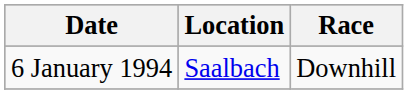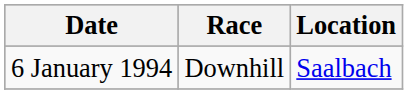 <table class="wikitable">
 <tr>
 <th>Date</th>
+<th>Race</th>
 <th>Location</th>
-<th>Race</th>
 </tr>
 <tr>
 <td>6 January 1994</td>
+<td>Downhill</td>
 <td> <a href='#'>Saalbach</a></td>
-<td>Downhill</td>
 </tr>
 </table>
